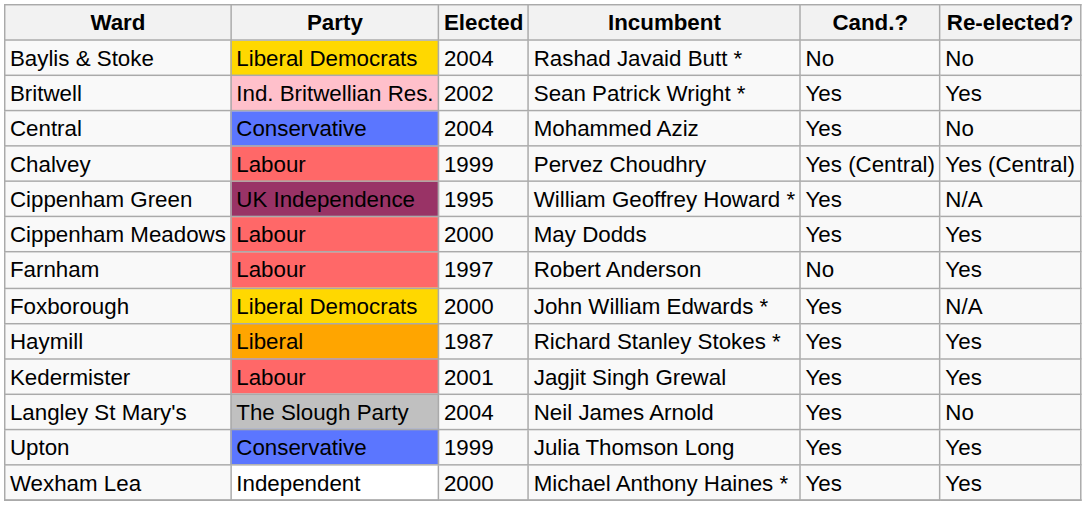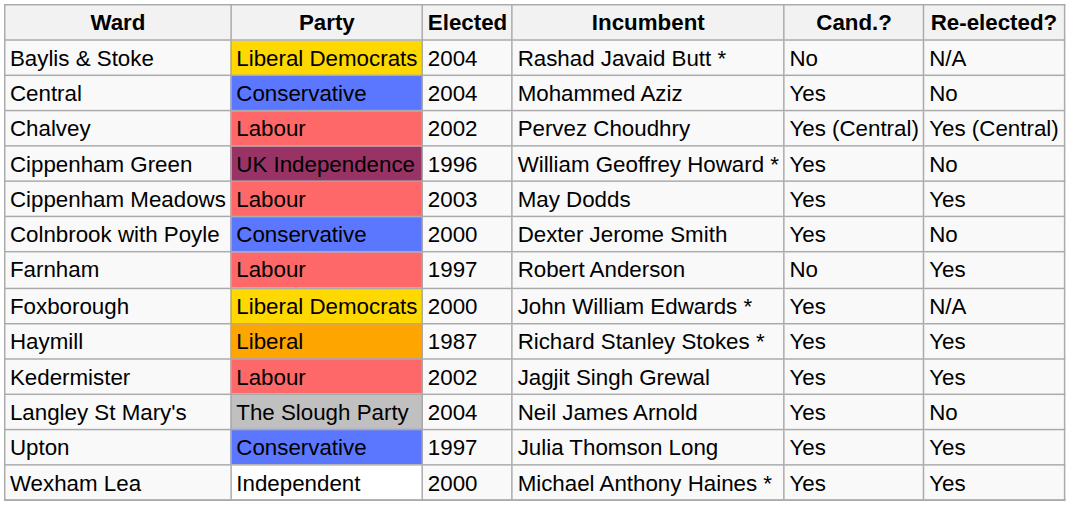 <table class="wikitable" style="font-size: 95%;">
 <tr>
 <th>Ward</th>
 <th>Party</th>
 <th>Elected</th>
 <th>Incumbent</th>
 <th>Cand.?</th>
 <th>Re-elected?</th>
 </tr>
 <tr>
 <td>Baylis & Stoke</td>
 <td bgcolor="FFD800">Liberal Democrats</td>
 <td>2004</td>
 <td>Rashad Javaid Butt *</td>
 <td>No</td>
-<td>No</td>
-</tr>
-<tr>
-<td>Britwell</td>
-<td bgcolor="pink">Ind. Britwellian Res.</td>
-<td>2002</td>
-<td>Sean Patrick Wright *</td>
-<td>Yes</td>
-<td>Yes</td>
+<td>N/A</td>
 </tr>
 <tr>
 <td>Central</td>
 <td bgcolor="5B76FF">Conservative</td>
 <td>2004</td>
 <td>Mohammed Aziz</td>
 <td>Yes</td>
 <td>No</td>
 </tr>
 <tr>
 <td>Chalvey</td>
 <td bgcolor="FF6868">Labour</td>
-<td>1999</td>
+<td>2002</td>
 <td>Pervez Choudhry</td>
 <td>Yes (Central)</td>
 <td>Yes (Central)</td>
 </tr>
 <tr>
 <td>Cippenham Green</td>
 <td bgcolor="993366">UK Independence</td>
-<td>1995</td>
+<td>1996</td>
 <td>William Geoffrey Howard *</td>
 <td>Yes</td>
-<td>N/A</td>
+<td>No</td>
 </tr>
 <tr>
 <td>Cippenham Meadows</td>
 <td bgcolor="FF6868">Labour</td>
-<td>2000</td>
+<td>2003</td>
 <td>May Dodds</td>
 <td>Yes</td>
 <td>Yes</td>
+</tr>
+<tr>
+<td>Colnbrook with Poyle</td>
+<td bgcolor="5B76FF">Conservative</td>
+<td>2000</td>
+<td>Dexter Jerome Smith</td>
+<td>Yes</td>
+<td>No</td>
 </tr>
 <tr>
 <td>Farnham</td>
 <td bgcolor="FF6868">Labour</td>
 <td>1997</td>
 <td>Robert Anderson</td>
 <td>No</td>
 <td>Yes</td>
 </tr>
 <tr>
 <td>Foxborough</td>
 <td bgcolor="FFD800">Liberal Democrats</td>
 <td>2000</td>
 <td>John William Edwards *</td>
 <td>Yes</td>
 <td>N/A</td>
 </tr>
 <tr>
 <td>Haymill</td>
 <td bgcolor="orange">Liberal</td>
 <td>1987</td>
 <td>Richard Stanley Stokes *</td>
 <td>Yes</td>
 <td>Yes</td>
 </tr>
 <tr>
 <td>Kedermister</td>
 <td bgcolor="FF6868">Labour</td>
-<td>2001</td>
+<td>2002</td>
 <td>Jagjit Singh Grewal</td>
 <td>Yes</td>
 <td>Yes</td>
 </tr>
 <tr>
 <td>Langley St Mary's</td>
 <td bgcolor="silver">The Slough Party</td>
 <td>2004</td>
 <td>Neil James Arnold</td>
 <td>Yes</td>
 <td>No</td>
 </tr>
 <tr>
 <td>Upton</td>
 <td bgcolor="5B76FF">Conservative</td>
-<td>1999</td>
+<td>1997</td>
 <td>Julia Thomson Long</td>
 <td>Yes</td>
 <td>Yes</td>
 </tr>
 <tr>
 <td>Wexham Lea</td>
 <td bgcolor="white">Independent</td>
 <td>2000</td>
 <td>Michael Anthony Haines *</td>
 <td>Yes</td>
 <td>Yes</td>
 </tr>
 <tr>
 </tr>
 </table>
